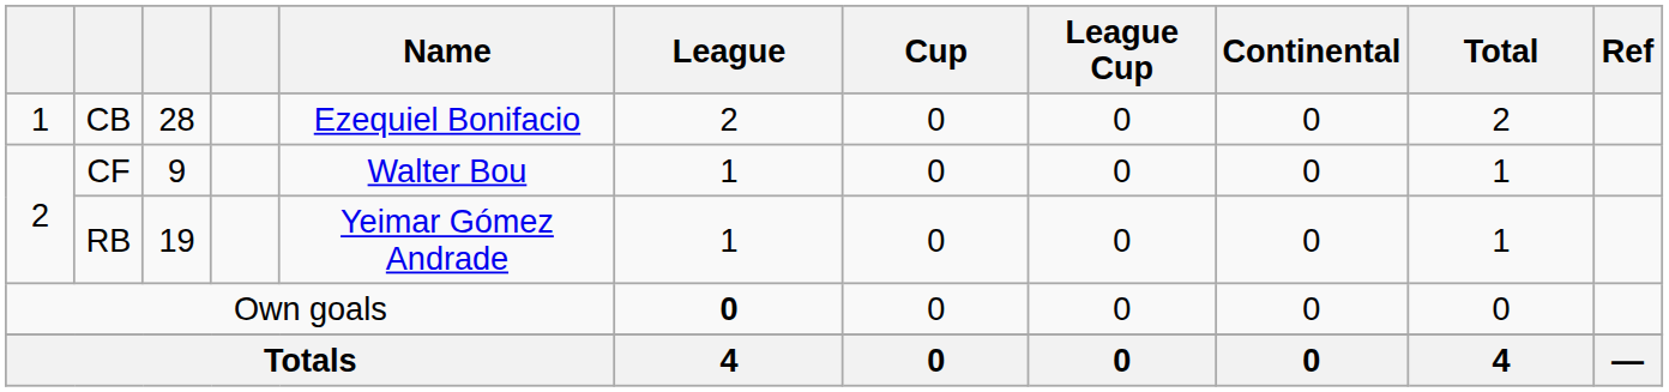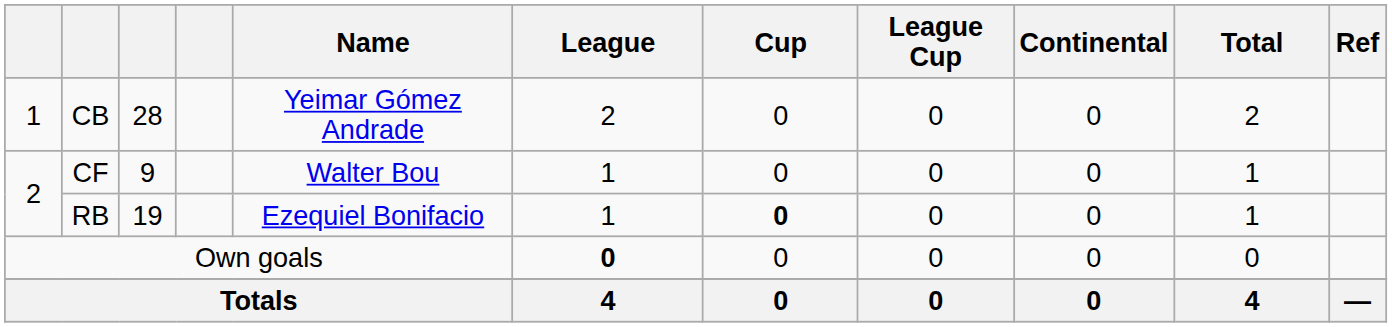 <table class="wikitable sortable" style="font-size: 95%; text-align: center;">
 <tr>
 <th style="width:25px; background:#; color:;"></th>
 <th style="width:25px; background:#; color:;"></th>
 <th style="width:25px; background:#; color:;"></th>
 <th style="width:25px; background:#; color:;"></th>
 <th style="width:150px; background:#; color:;">Name</th>
 <th style="width:100px; background:#; color:;">League</th>
 <th style="width:80px; background:#; color:;">Cup</th>
 <th style="width:80px; background:#; color:;">League Cup</th>
 <th style="width:80px; background:#; color:;">Continental</th>
 <th style="width:80px; background:#; color:;"><strong>Total</strong></th>
 <th style="width:10px; background:#; color:;"><strong>Ref</strong></th>
 </tr>
 <tr>
 <td rowspan=1>1</td>
 <td>CB</td>
 <td>28</td>
 <td></td>
-<td data-sort-value="Bonifacio, Ezequiel"><a href='#'>Ezequiel Bonifacio</a></td>
+<td data-sort-value="Gómez Andrade, Yeimar"><a href='#'>Yeimar Gómez Andrade</a></td>
 <td>2</td>
 <td>0</td>
 <td>0</td>
 <td>0</td>
 <td>2</td>
 <td></td>
 </tr>
 <tr>
 <td rowspan=2>2</td>
 <td>CF</td>
 <td>9</td>
 <td></td>
 <td data-sort-value="Bou, Walter"><a href='#'>Walter Bou</a></td>
 <td>1</td>
 <td>0</td>
 <td>0</td>
 <td>0</td>
 <td>1</td>
 <td></td>
 </tr>
 <tr>
 <td>RB</td>
 <td>19</td>
 <td></td>
-<td data-sort-value="Gómez Andrade, Yeimar"><a href='#'>Yeimar Gómez Andrade</a></td>
+<td data-sort-value="Bonifacio, Ezequiel"><a href='#'>Ezequiel Bonifacio</a></td>
 <td>1</td>
-<td>0</td>
+<td><strong>0</strong></td>
 <td>0</td>
 <td>0</td>
 <td>1</td>
 <td></td>
 </tr>
 <tr>
 <td colspan="5">Own goals</td>
 <td><strong>0</strong></td>
 <td>0</td>
 <td>0</td>
 <td>0</td>
 <td>0</td>
 <td></td>
 </tr>
 <tr>
 </tr>
 <tr class="sortbottom">
 </tr>
 <tr class="sortbottom">
 <th colspan=5><strong>Totals</strong></th>
 <th><strong>4</strong></th>
 <th><strong>0</strong></th>
 <th><strong>0</strong></th>
 <th><strong>0</strong></th>
 <th><strong>4</strong></th>
 <th><strong>—</strong></th>
 </tr>
 </table>
